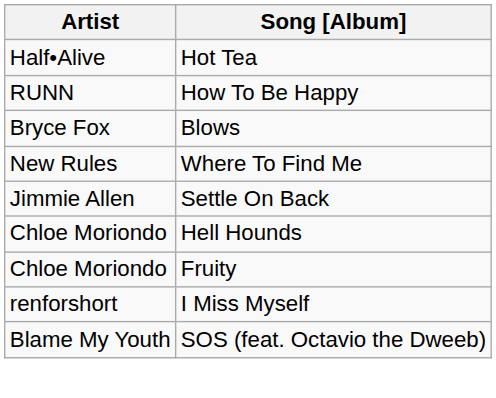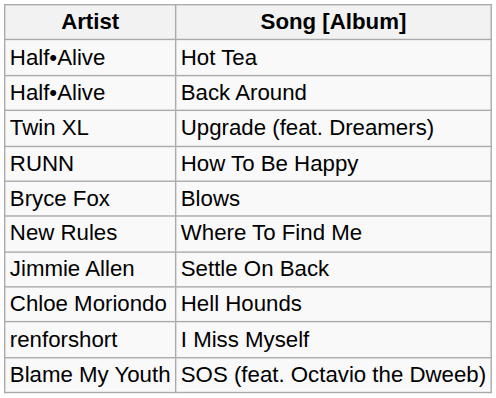 <table class="wikitable">
 <tr>
 <th>Artist</th>
 <th>Song [Album]</th>
 </tr>
 <tr>
 <td>Half•Alive</td>
 <td>Hot Tea</td>
+</tr>
+<tr>
+<td>Half•Alive</td>
+<td>Back Around</td>
+</tr>
+<tr>
+<td>Twin XL</td>
+<td>Upgrade (feat. Dreamers)</td>
 </tr>
 <tr>
 <td>RUNN</td>
 <td>How To Be Happy</td>
 </tr>
 <tr>
 <td>Bryce Fox</td>
 <td>Blows</td>
 </tr>
 <tr>
 <td>New Rules</td>
 <td>Where To Find Me</td>
 </tr>
 <tr>
 <td>Jimmie Allen</td>
 <td>Settle On Back</td>
 </tr>
 <tr>
 <td>Chloe Moriondo</td>
 <td>Hell Hounds</td>
 </tr>
 <tr>
-<td>Chloe Moriondo</td>
-<td>Fruity</td>
-</tr>
-<tr>
 <td>renforshort</td>
 <td>I Miss Myself</td>
 </tr>
 <tr>
 <td>Blame My Youth</td>
 <td>SOS (feat. Octavio the Dweeb)</td>
 </tr>
 </table>
